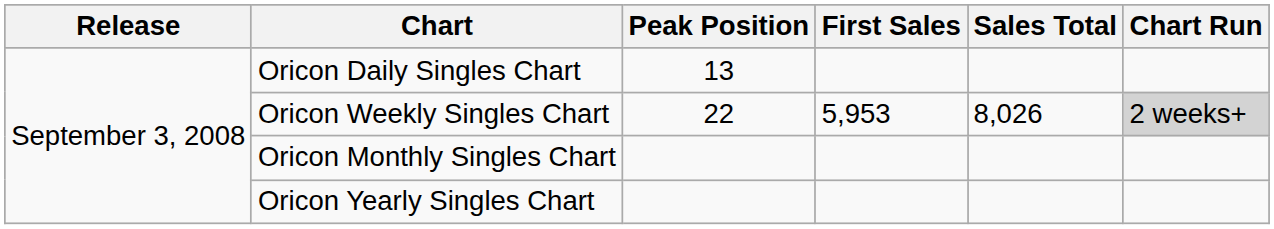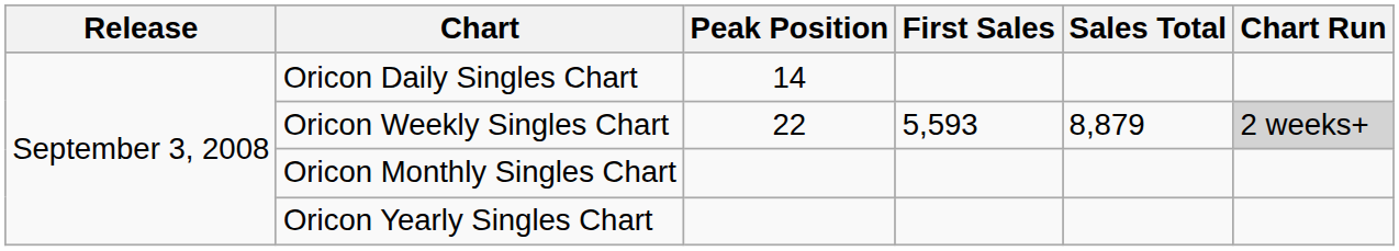 <table class="wikitable">
 <tr>
 <th>Release</th>
 <th>Chart</th>
 <th>Peak Position</th>
 <th>First Sales</th>
 <th>Sales Total</th>
 <th>Chart Run</th>
 </tr>
 <tr>
 <td rowspan="4">September 3, 2008</td>
 <td>Oricon Daily Singles Chart</td>
-<td align="center">13</td>
+<td align="center">14</td>
 <td></td>
 <td></td>
 <td></td>
 </tr>
 <tr>
 <td>Oricon Weekly Singles Chart</td>
 <td align="center">22</td>
-<td>5,953</td>
-<td>8,026</td>
+<td>5,593</td>
+<td>8,879</td>
 <td style="background: lightgrey;">2 weeks+</td>
 </tr>
 <tr>
 <td>Oricon Monthly Singles Chart</td>
 <td align="center"></td>
 <td></td>
 <td></td>
 <td></td>
 </tr>
 <tr>
 <td>Oricon Yearly Singles Chart</td>
 <td align="center"></td>
 <td></td>
 <td></td>
 <td></td>
 </tr>
 </table>
